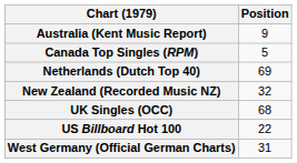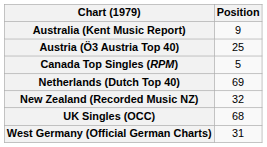 <table class="wikitable sortable plainrowheaders">
 <tr>
 <th scope="col">Chart (1979)</th>
 <th scope="col">Position</th>
 </tr>
 <tr>
 <th scope="row">Australia (Kent Music Report)</th>
 <td style="text-align:center;">9</td>
+</tr>
+<tr>
+<th scope="row">Austria (Ö3 Austria Top 40)</th>
+<td style="text-align:center;">25</td>
 </tr>
 <tr>
 <th scope="row">Canada Top Singles (<em>RPM</em>)</th>
 <td style="text-align:center;">5</td>
 </tr>
 <tr>
 <th scope="row">Netherlands (Dutch Top 40)</th>
 <td style="text-align:center;">69</td>
 </tr>
 <tr>
 <th scope="row">New Zealand (Recorded Music NZ)</th>
 <td style="text-align:center;">32</td>
 </tr>
 <tr>
 <th scope="row">UK Singles (OCC)</th>
 <td style="text-align:center;">68</td>
 </tr>
 <tr>
-<th scope="row">US <em>Billboard</em> Hot 100</th>
-<td style="text-align:center;">22</td>
-</tr>
-<tr>
 <th scope="row">West Germany (Official German Charts)</th>
 <td style="text-align:center;">31</td>
 </tr>
 </table>
